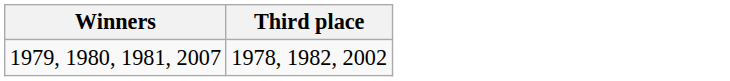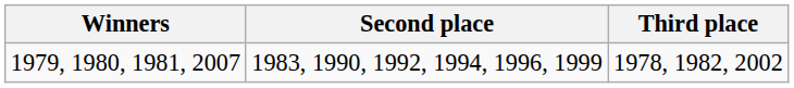 <table class="wikitable" border="1">
 <tr>
 <th>Winners</th>
+<th>Second place</th>
 <th>Third place</th>
 </tr>
 <tr>
 <td>1979, 1980, 1981, 2007</td>
+<td>1983, 1990, 1992, 1994, 1996, 1999</td>
 <td>1978, 1982, 2002</td>
 </tr>
 </table>
